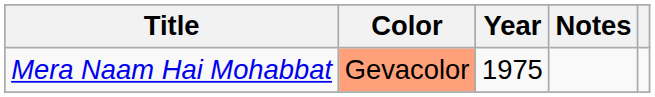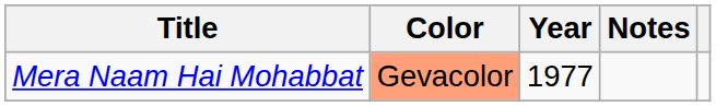 <table class="wikitable">
 <tr>
 <th>Title</th>
 <th>Color</th>
 <th>Year</th>
 <th>Notes</th>
 <th></th>
 </tr>
 <tr>
 <td><em><a href='#'>Mera Naam Hai Mohabbat</a></em></td>
 <td style="background: lightsalmon;">Gevacolor</td>
-<td>1975</td>
+<td>1977</td>
 <td></td>
 <td></td>
 </tr>
 </table>
